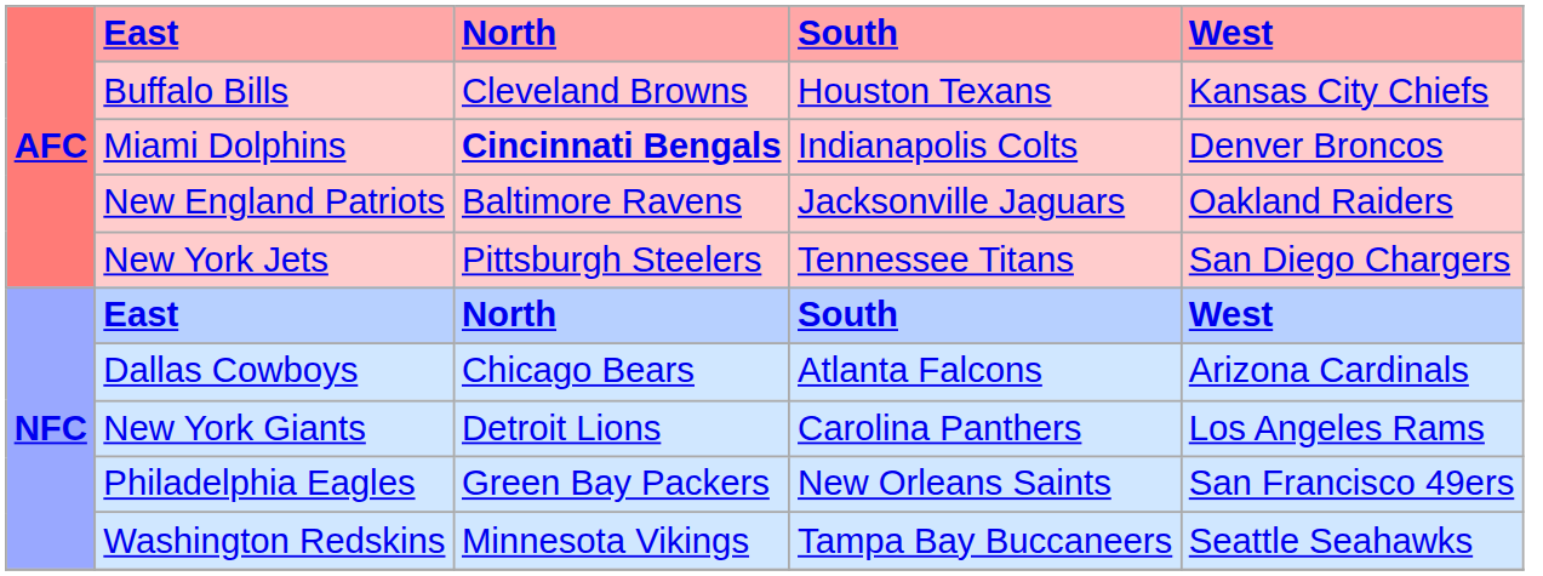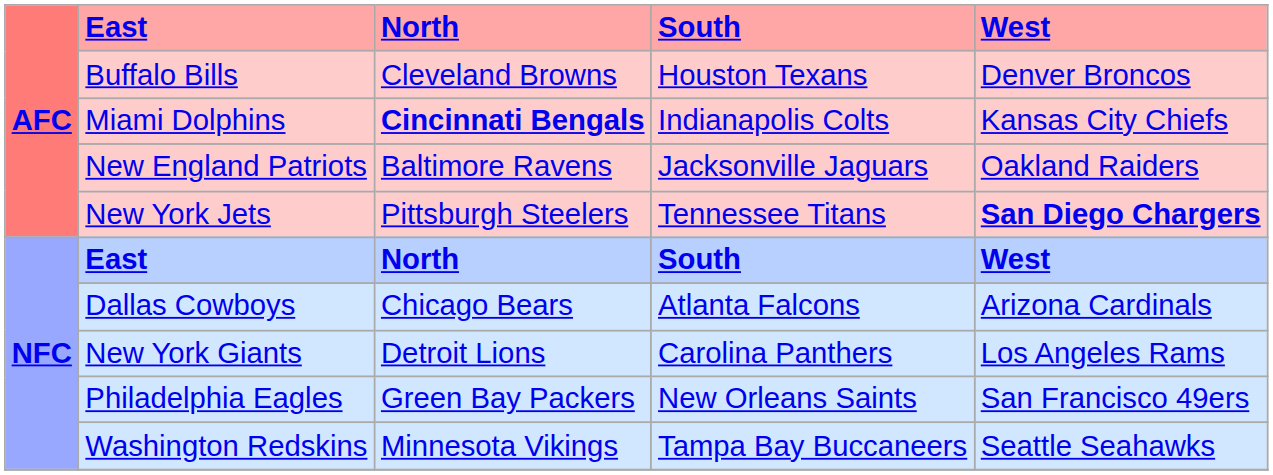 <table class="wikitable">
 <tr>
 <th rowspan="5" style="background-color: #FF7B77;"><strong><a href='#'>AFC</a></strong></th>
 <td style="background-color: #FFA7A7;"><strong><a href='#'>East</a></strong></td>
 <td style="background-color: #FFA7A7;"><strong><a href='#'>North</a></strong></td>
 <td style="background-color: #FFA7A7;"><strong><a href='#'>South</a></strong></td>
 <td style="background-color: #FFA7A7;"><strong><a href='#'>West</a></strong></td>
 </tr>
 <tr>
 <td style="background-color: #FFCCCC;"><a href='#'>Buffalo Bills</a></td>
 <td style="background-color: #FFCCCC;"><a href='#'>Cleveland Browns</a></td>
 <td style="background-color: #FFCCCC;"><a href='#'>Houston Texans</a></td>
-<td style="background-color: #FFCCCC;"><a href='#'>Kansas City Chiefs</a></td>
+<td style="background-color: #FFCCCC;"><a href='#'>Denver Broncos</a></td>
 </tr>
 <tr>
 <td style="background-color: #FFCCCC;"><a href='#'>Miami Dolphins</a></td>
 <td style="background-color: #FFCCCC;"><strong><a href='#'>Cincinnati Bengals</a></strong></td>
 <td style="background-color: #FFCCCC;"><a href='#'>Indianapolis Colts</a></td>
-<td style="background-color: #FFCCCC;"><a href='#'>Denver Broncos</a></td>
+<td style="background-color: #FFCCCC;"><a href='#'>Kansas City Chiefs</a></td>
 </tr>
 <tr>
 <td style="background-color: #FFCCCC;"><a href='#'>New England Patriots</a></td>
 <td style="background-color: #FFCCCC;"><a href='#'>Baltimore Ravens</a></td>
 <td style="background-color: #FFCCCC;"><a href='#'>Jacksonville Jaguars</a></td>
 <td style="background-color: #FFCCCC;"><a href='#'>Oakland Raiders</a></td>
 </tr>
 <tr>
 <td style="background-color: #FFCCCC;"><a href='#'>New York Jets</a></td>
 <td style="background-color: #FFCCCC;"><a href='#'>Pittsburgh Steelers</a></td>
 <td style="background-color: #FFCCCC;"><a href='#'>Tennessee Titans</a></td>
-<td style="background-color: #FFCCCC;"><a href='#'>San Diego Chargers</a></td>
+<td style="background-color: #FFCCCC;"><strong><a href='#'>San Diego Chargers</a></strong></td>
 </tr>
 <tr>
 <th rowspan="5" style="background-color: #99A8FF;"><strong><a href='#'>NFC</a></strong></th>
 <td style="background-color: #B7D0FF;"><strong><a href='#'>East</a></strong></td>
 <td style="background-color: #B7D0FF;"><strong><a href='#'>North</a></strong></td>
 <td style="background-color: #B7D0FF;"><strong><a href='#'>South</a></strong></td>
 <td style="background-color: #B7D0FF;"><strong><a href='#'>West</a></strong></td>
 </tr>
 <tr>
 <td style="background-color: #D0E7FF;"><a href='#'>Dallas Cowboys</a></td>
 <td style="background-color: #D0E7FF;"><a href='#'>Chicago Bears</a></td>
 <td style="background-color: #D0E7FF;"><a href='#'>Atlanta Falcons</a></td>
 <td style="background-color: #D0E7FF;"><a href='#'>Arizona Cardinals</a></td>
 </tr>
 <tr>
 <td style="background-color: #D0E7FF;"><a href='#'>New York Giants</a></td>
 <td style="background-color: #D0E7FF;"><a href='#'>Detroit Lions</a></td>
 <td style="background-color: #D0E7FF;"><a href='#'>Carolina Panthers</a></td>
 <td style="background-color: #D0E7FF;"><a href='#'>Los Angeles Rams</a></td>
 </tr>
 <tr>
 <td style="background-color: #D0E7FF;"><a href='#'>Philadelphia Eagles</a></td>
 <td style="background-color: #D0E7FF;"><a href='#'>Green Bay Packers</a></td>
 <td style="background-color: #D0E7FF;"><a href='#'>New Orleans Saints</a></td>
 <td style="background-color: #D0E7FF;"><a href='#'>San Francisco 49ers</a></td>
 </tr>
 <tr>
 <td style="background-color: #D0E7FF;"><a href='#'>Washington Redskins</a></td>
 <td style="background-color: #D0E7FF;"><a href='#'>Minnesota Vikings</a></td>
 <td style="background-color: #D0E7FF;"><a href='#'>Tampa Bay Buccaneers</a></td>
 <td style="background-color: #D0E7FF;"><a href='#'>Seattle Seahawks</a></td>
 </tr>
 <tr>
 </tr>
 </table>
